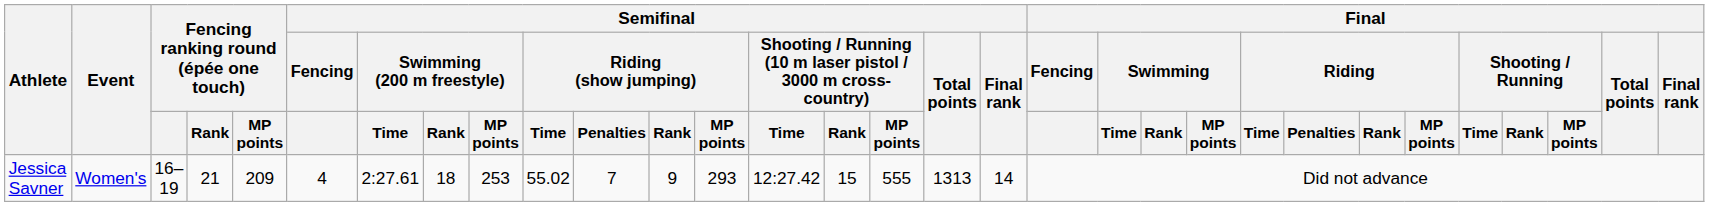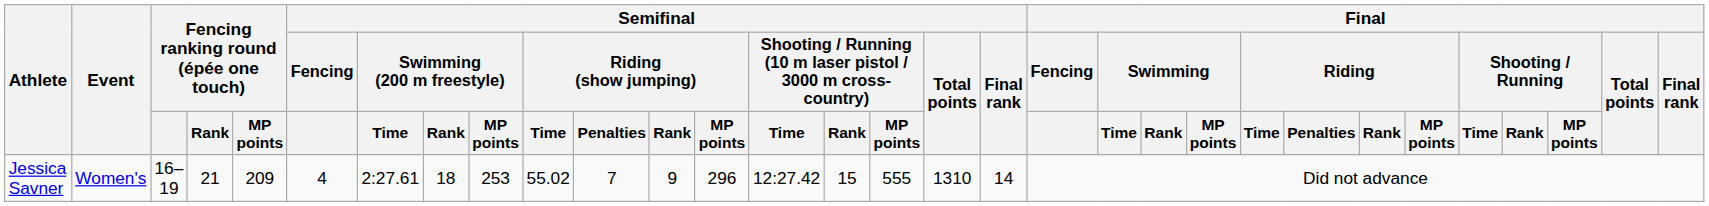 <table class=wikitable style=font-size:90%;text-align:center>
 <tr>
 <th rowspan=3>Athlete</th>
 <th rowspan=3>Event</th>
 <th colspan=3 rowspan=2>Fencing ranking round<br><span>(épée one touch)</span></th>
 <th colspan=13>Semifinal</th>
 <th colspan=13>Final</th>
 </tr>
 <tr style=font-size:95%>
 <th>Fencing</th>
 <th colspan=3>Swimming<br><span>(200 m freestyle)</span></th>
 <th colspan=4>Riding<br><span>(show jumping)</span></th>
 <th colspan=3>Shooting / Running<br><span>(10 m laser pistol / 3000 m cross-country)</span></th>
 <th rowspan=2>Total points</th>
 <th rowspan=2>Final rank</th>
 <th>Fencing</th>
 <th colspan=3>Swimming</th>
 <th colspan=4>Riding</th>
 <th colspan=3><span>Shooting / Running</span></th>
 <th rowspan=2>Total points</th>
 <th rowspan=2>Final rank</th>
 </tr>
 <tr style=font-size:90%>
 <th></th>
 <th>Rank</th>
 <th>MP points</th>
 <th></th>
 <th>Time</th>
 <th>Rank</th>
 <th>MP points</th>
 <th>Time</th>
 <th>Penalties</th>
 <th>Rank</th>
 <th>MP points</th>
 <th>Time</th>
 <th>Rank</th>
 <th>MP points</th>
 <th></th>
 <th>Time</th>
 <th>Rank</th>
 <th>MP points</th>
 <th>Time</th>
 <th>Penalties</th>
 <th>Rank</th>
 <th>MP points</th>
 <th>Time</th>
 <th>Rank</th>
 <th>MP points</th>
 </tr>
 <tr align=center>
 <td align=left><a href='#'>Jessica Savner</a></td>
 <td align=left><a href='#'>Women's</a></td>
 <td>16–19</td>
 <td>21</td>
 <td>209</td>
 <td>4</td>
 <td>2:27.61</td>
 <td>18</td>
 <td>253</td>
 <td>55.02</td>
 <td>7</td>
 <td>9</td>
-<td>293</td>
+<td>296</td>
 <td>12:27.42</td>
 <td>15</td>
 <td>555</td>
-<td>1313</td>
+<td>1310</td>
 <td>14</td>
 <td colspan=13>Did not advance</td>
 </tr>
 </table>
